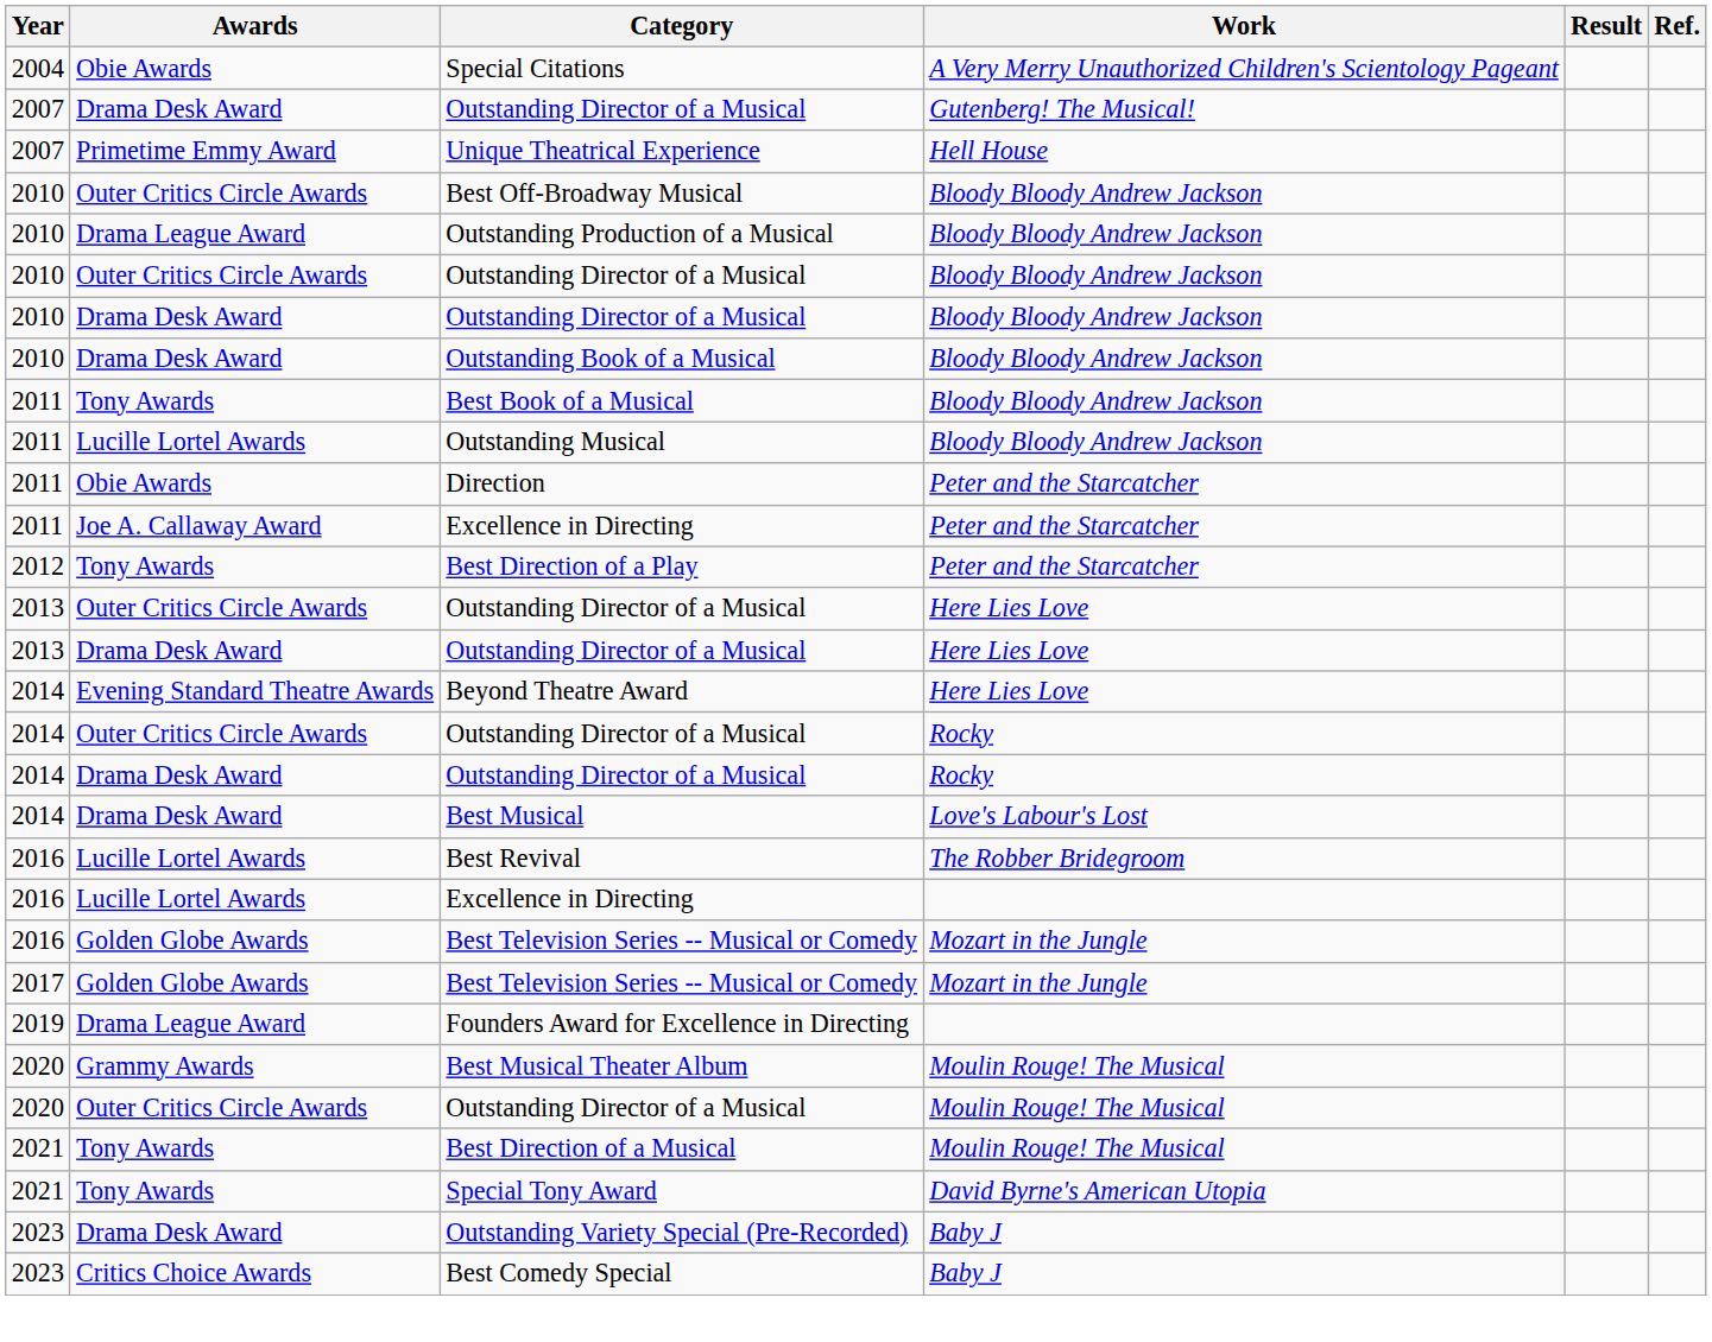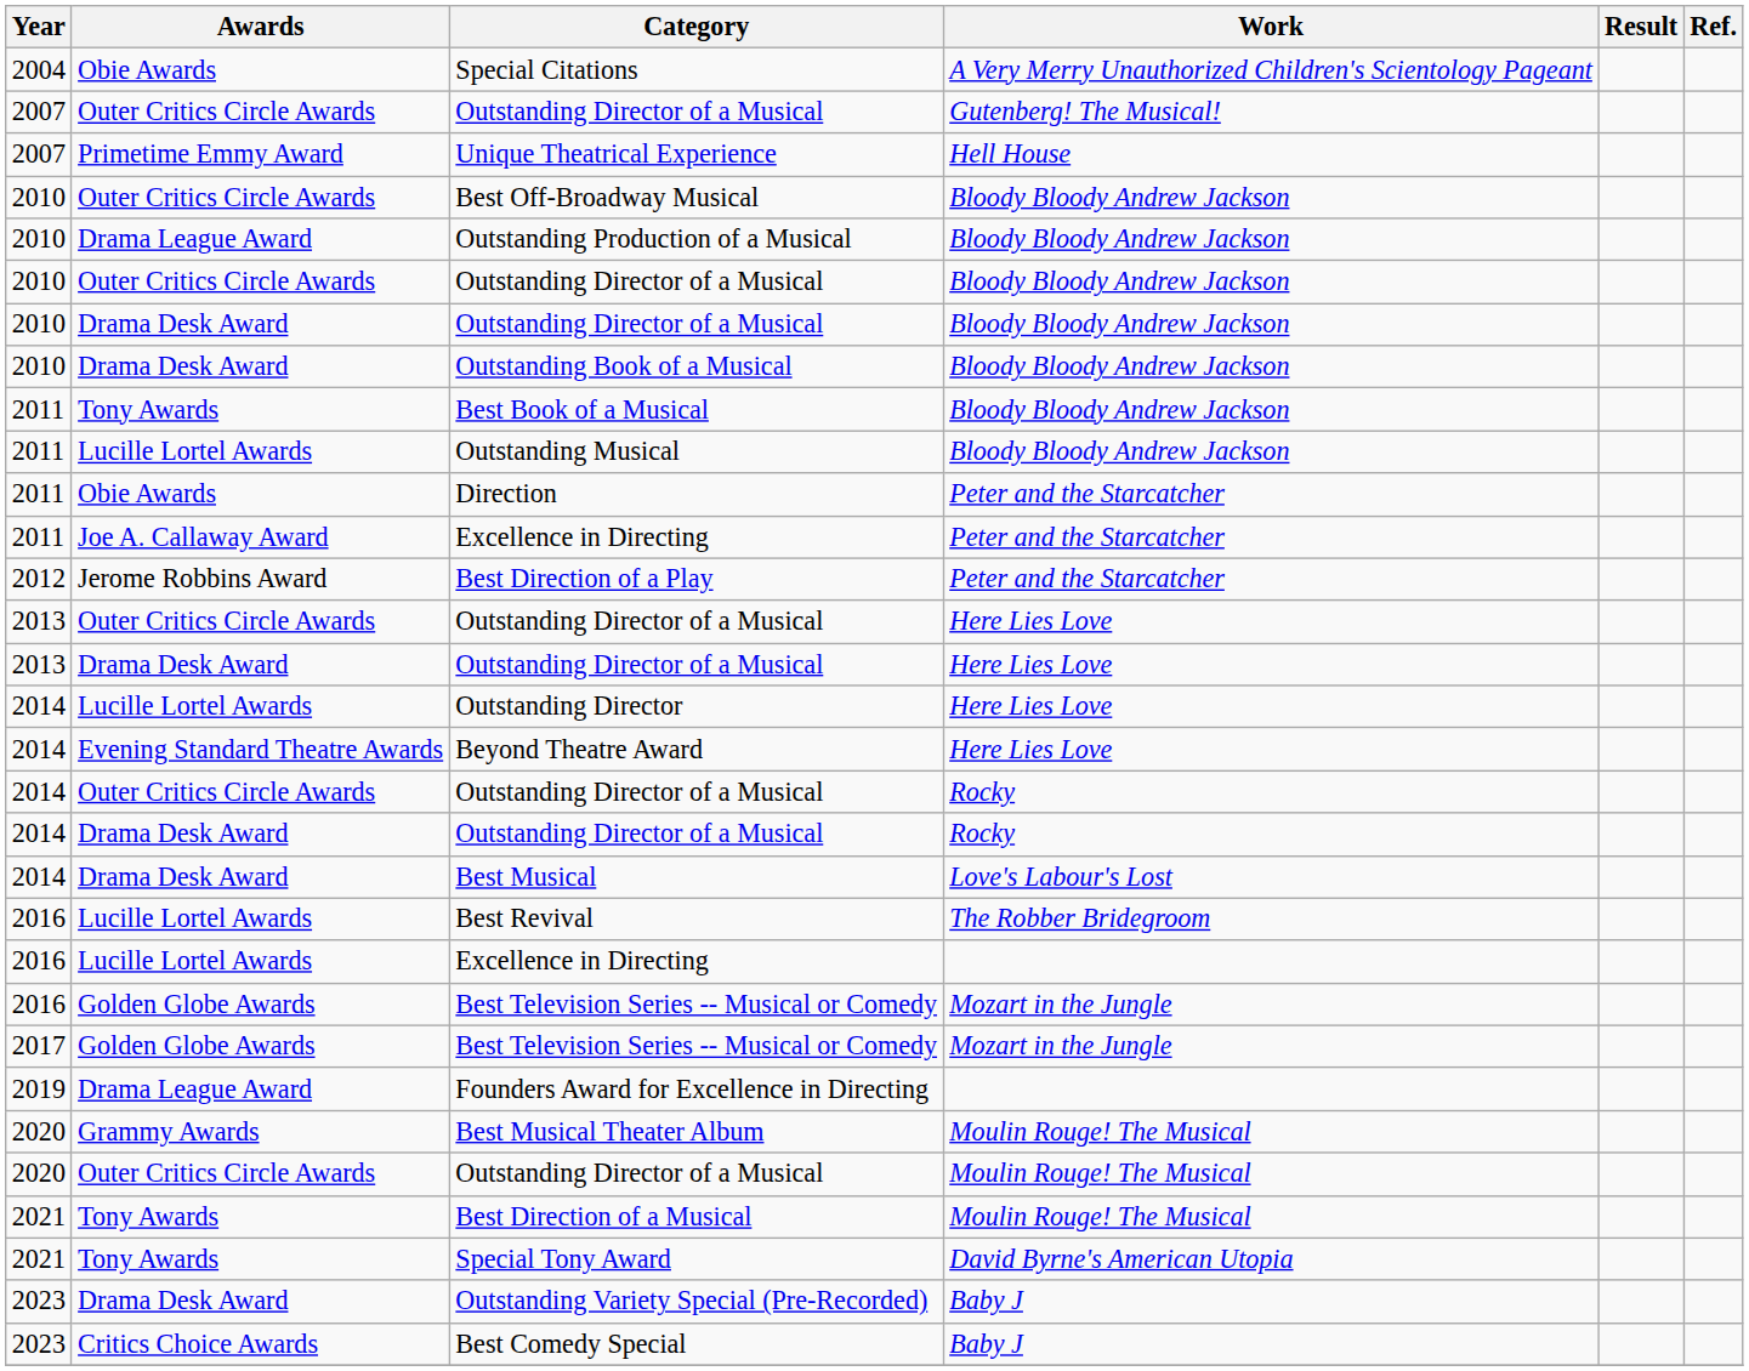 <table class="wikitable sortable">
 <tr>
 <th>Year</th>
 <th>Awards</th>
 <th>Category</th>
 <th>Work</th>
 <th>Result</th>
 <th class=unsortable>Ref.</th>
 </tr>
 <tr>
 <td>2004</td>
 <td><a href='#'>Obie Awards</a></td>
 <td>Special Citations</td>
 <td><em><a href='#'>A Very Merry Unauthorized Children's Scientology Pageant</a></em></td>
 <td></td>
 <td></td>
 </tr>
 <tr>
 <td>2007</td>
-<td><a href='#'>Drama Desk Award</a></td>
+<td><a href='#'>Outer Critics Circle Awards</a></td>
 <td><a href='#'>Outstanding Director of a Musical</a></td>
 <td><em><a href='#'>Gutenberg! The Musical!</a></em></td>
 <td></td>
 <td></td>
 </tr>
 <tr>
 <td>2007</td>
 <td><a href='#'>Primetime Emmy Award</a></td>
 <td><a href='#'>Unique Theatrical Experience</a></td>
 <td><em><a href='#'>Hell House</a></em></td>
 <td></td>
 <td></td>
 </tr>
 <tr>
 <td>2010</td>
 <td><a href='#'>Outer Critics Circle Awards</a></td>
 <td>Best Off-Broadway Musical</td>
 <td><em><a href='#'>Bloody Bloody Andrew Jackson</a></em></td>
 <td></td>
 <td></td>
 </tr>
 <tr>
 <td>2010</td>
 <td><a href='#'>Drama League Award</a></td>
 <td>Outstanding Production of a Musical</td>
 <td><em><a href='#'>Bloody Bloody Andrew Jackson</a></em></td>
 <td></td>
 <td></td>
 </tr>
 <tr>
 <td>2010</td>
 <td><a href='#'>Outer Critics Circle Awards</a></td>
 <td>Outstanding Director of a Musical</td>
 <td><em><a href='#'>Bloody Bloody Andrew Jackson</a></em></td>
 <td></td>
 <td></td>
 </tr>
 <tr>
 <td>2010</td>
 <td><a href='#'>Drama Desk Award</a></td>
 <td><a href='#'>Outstanding Director of a Musical</a></td>
 <td><em><a href='#'>Bloody Bloody Andrew Jackson</a></em></td>
 <td></td>
 <td></td>
 </tr>
 <tr>
 <td>2010</td>
 <td><a href='#'>Drama Desk Award</a></td>
 <td><a href='#'>Outstanding Book of a Musical</a></td>
 <td><em><a href='#'>Bloody Bloody Andrew Jackson</a></em></td>
 <td></td>
 <td></td>
 </tr>
 <tr>
 <td>2011</td>
 <td><a href='#'>Tony Awards</a></td>
 <td><a href='#'>Best Book of a Musical</a></td>
 <td><em><a href='#'>Bloody Bloody Andrew Jackson</a></em></td>
 <td></td>
 <td></td>
 </tr>
 <tr>
 <td>2011</td>
 <td><a href='#'>Lucille Lortel Awards</a></td>
 <td>Outstanding Musical</td>
 <td><em><a href='#'>Bloody Bloody Andrew Jackson</a></em></td>
 <td></td>
 <td></td>
 </tr>
 <tr>
 <td>2011</td>
 <td><a href='#'>Obie Awards</a></td>
 <td>Direction</td>
 <td><em><a href='#'>Peter and the Starcatcher</a></em></td>
 <td></td>
 <td></td>
 </tr>
 <tr>
 <td>2011</td>
 <td><a href='#'>Joe A. Callaway Award</a></td>
 <td>Excellence in Directing</td>
 <td><em><a href='#'>Peter and the Starcatcher</a></em></td>
 <td></td>
 <td></td>
 </tr>
 <tr>
 <td>2012</td>
-<td><a href='#'>Tony Awards</a></td>
+<td>Jerome Robbins Award</td>
 <td><a href='#'>Best Direction of a Play</a></td>
 <td><em><a href='#'>Peter and the Starcatcher</a></em></td>
 <td></td>
 <td></td>
 </tr>
 <tr>
 <td>2013</td>
 <td><a href='#'>Outer Critics Circle Awards</a></td>
 <td>Outstanding Director of a Musical</td>
 <td><em><a href='#'>Here Lies Love</a></em></td>
 <td></td>
 <td></td>
 </tr>
 <tr>
 <td>2013</td>
 <td><a href='#'>Drama Desk Award</a></td>
 <td><a href='#'>Outstanding Director of a Musical</a></td>
+<td><em><a href='#'>Here Lies Love</a></em></td>
+<td></td>
+<td></td>
+</tr>
+<tr>
+<td>2014</td>
+<td><a href='#'>Lucille Lortel Awards</a></td>
+<td>Outstanding Director</td>
 <td><em><a href='#'>Here Lies Love</a></em></td>
 <td></td>
 <td></td>
 </tr>
 <tr>
 <td>2014</td>
 <td><a href='#'>Evening Standard Theatre Awards</a></td>
 <td>Beyond Theatre Award</td>
 <td><em><a href='#'>Here Lies Love</a></em></td>
 <td></td>
 <td></td>
 </tr>
 <tr>
 <td>2014</td>
 <td><a href='#'>Outer Critics Circle Awards</a></td>
 <td>Outstanding Director of a Musical</td>
 <td><a href='#'><em>Rocky</em></a></td>
 <td></td>
 <td></td>
 </tr>
 <tr>
 <td>2014</td>
 <td><a href='#'>Drama Desk Award</a></td>
 <td><a href='#'>Outstanding Director of a Musical</a></td>
 <td><a href='#'><em>Rocky</em></a></td>
 <td></td>
 <td></td>
 </tr>
 <tr>
 <td>2014</td>
 <td><a href='#'>Drama Desk Award</a></td>
 <td><a href='#'>Best Musical</a></td>
 <td><em><a href='#'>Love's Labour's Lost</a></em></td>
 <td></td>
 <td></td>
 </tr>
 <tr>
 <td>2016</td>
 <td><a href='#'>Lucille Lortel Awards</a></td>
 <td>Best Revival</td>
 <td><a href='#'><em>The Robber Bridegroom</em></a></td>
 <td></td>
 <td></td>
 </tr>
 <tr>
 <td>2016</td>
 <td><a href='#'>Lucille Lortel Awards</a></td>
 <td>Excellence in Directing</td>
 <td></td>
 <td></td>
 <td></td>
 </tr>
 <tr>
 <td>2016</td>
 <td><a href='#'>Golden Globe Awards</a></td>
 <td><a href='#'>Best Television Series -- Musical or Comedy</a></td>
 <td><em><a href='#'>Mozart in the Jungle</a></em></td>
 <td></td>
 <td></td>
 </tr>
 <tr>
 <td>2017</td>
 <td><a href='#'>Golden Globe Awards</a></td>
 <td><a href='#'>Best Television Series -- Musical or Comedy</a></td>
 <td><em><a href='#'>Mozart in the Jungle</a></em></td>
 <td></td>
 <td></td>
 </tr>
 <tr>
 <td>2019</td>
 <td><a href='#'>Drama League Award</a></td>
 <td>Founders Award for Excellence in Directing</td>
 <td></td>
 <td></td>
 <td></td>
 </tr>
 <tr>
 <td>2020</td>
 <td><a href='#'>Grammy Awards</a></td>
 <td><a href='#'>Best Musical Theater Album</a></td>
 <td><em><a href='#'>Moulin Rouge! The Musical</a></em></td>
 <td></td>
 <td></td>
 </tr>
 <tr>
 <td>2020</td>
 <td><a href='#'>Outer Critics Circle Awards</a></td>
 <td>Outstanding Director of a Musical</td>
 <td><em><a href='#'>Moulin Rouge! The Musical</a></em></td>
 <td></td>
 <td></td>
 </tr>
 <tr>
 <td>2021</td>
 <td><a href='#'>Tony Awards</a></td>
 <td><a href='#'>Best Direction of a Musical</a></td>
 <td><em><a href='#'>Moulin Rouge! The Musical</a></em></td>
 <td></td>
 <td></td>
 </tr>
 <tr>
 <td>2021</td>
 <td><a href='#'>Tony Awards</a></td>
 <td><a href='#'>Special Tony Award</a></td>
 <td><em><a href='#'>David Byrne's American Utopia</a></em></td>
 <td></td>
 <td></td>
 </tr>
 <tr>
 <td>2023</td>
 <td><a href='#'>Drama Desk Award</a></td>
 <td><a href='#'>Outstanding Variety Special (Pre-Recorded)</a></td>
 <td><em><a href='#'>Baby J</a></em></td>
 <td></td>
 <td></td>
 </tr>
 <tr>
 <td>2023</td>
 <td><a href='#'>Critics Choice Awards</a></td>
 <td>Best Comedy Special</td>
 <td><em><a href='#'>Baby J</a></em></td>
 <td></td>
 <td></td>
 </tr>
 <tr>
 </tr>
 </table>
